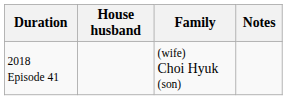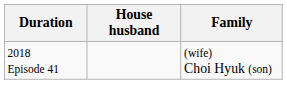 <table class="wikitable plainrowheaders" style="width:52%;">
 <tr>
 <th scope="col"  style="width:10%;">Duration</th>
 <th scope="col"  style="width:16%;">House husband</th>
 <th scope="col"  style="width:20%;">Family</th>
-<th scope="col"  style="width:6%">Notes</th>
 </tr>
 <tr>
 <td><small>2018<br>Episode 41</small></td>
 <td></td>
 <td> <small>(wife)</small><br>Choi Hyuk <small>(son)</small></td>
-<td></td>
 </tr>
 </table>
